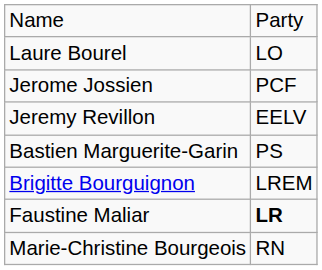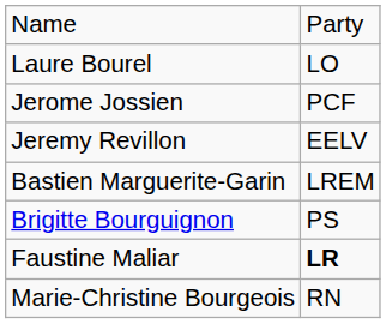 <table class="wikitable">
 <tr>
 <td>Name</td>
 <td>Party</td>
 </tr>
 <tr>
 <td>Laure Bourel</td>
 <td>LO</td>
 </tr>
 <tr>
 <td>Jerome Jossien</td>
 <td>PCF</td>
 </tr>
 <tr>
 <td>Jeremy Revillon</td>
 <td>EELV</td>
 </tr>
 <tr>
 <td>Bastien Marguerite-Garin</td>
-<td>PS</td>
+<td>LREM</td>
 </tr>
 <tr>
 <td><a href='#'>Brigitte Bourguignon</a></td>
-<td>LREM</td>
+<td>PS</td>
 </tr>
 <tr>
 <td>Faustine Maliar</td>
 <td><strong>LR</strong></td>
 </tr>
 <tr>
 <td>Marie-Christine Bourgeois</td>
 <td>RN</td>
 </tr>
 </table>
